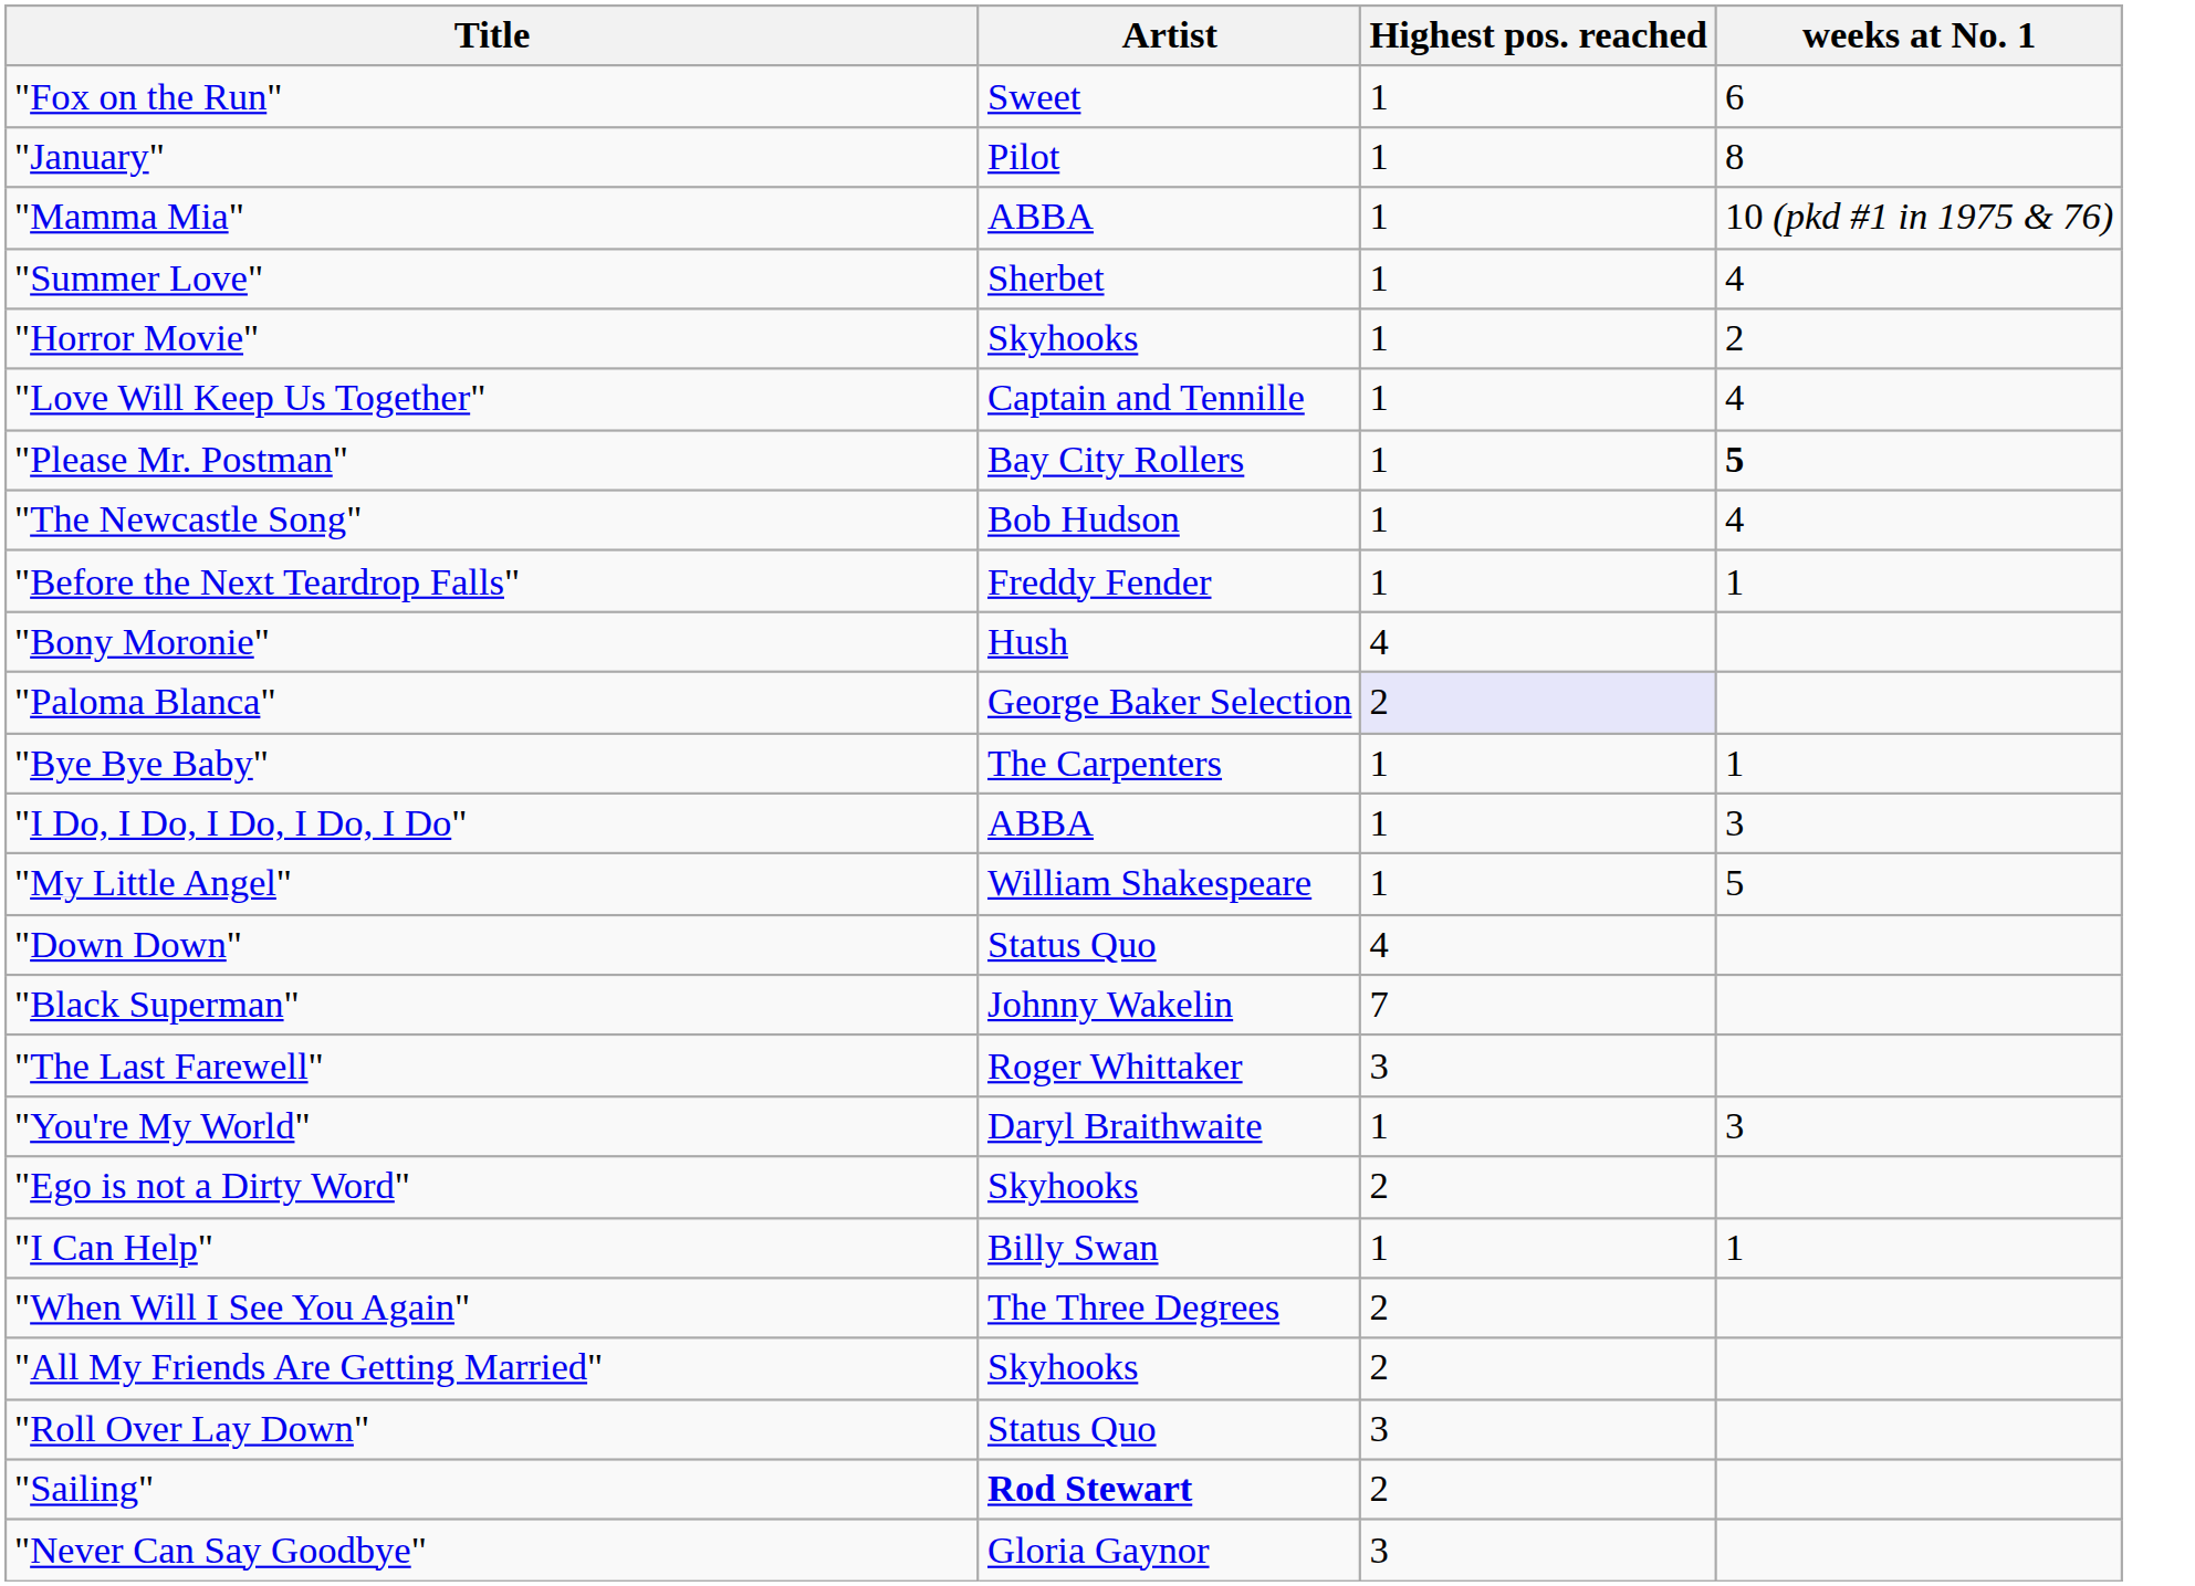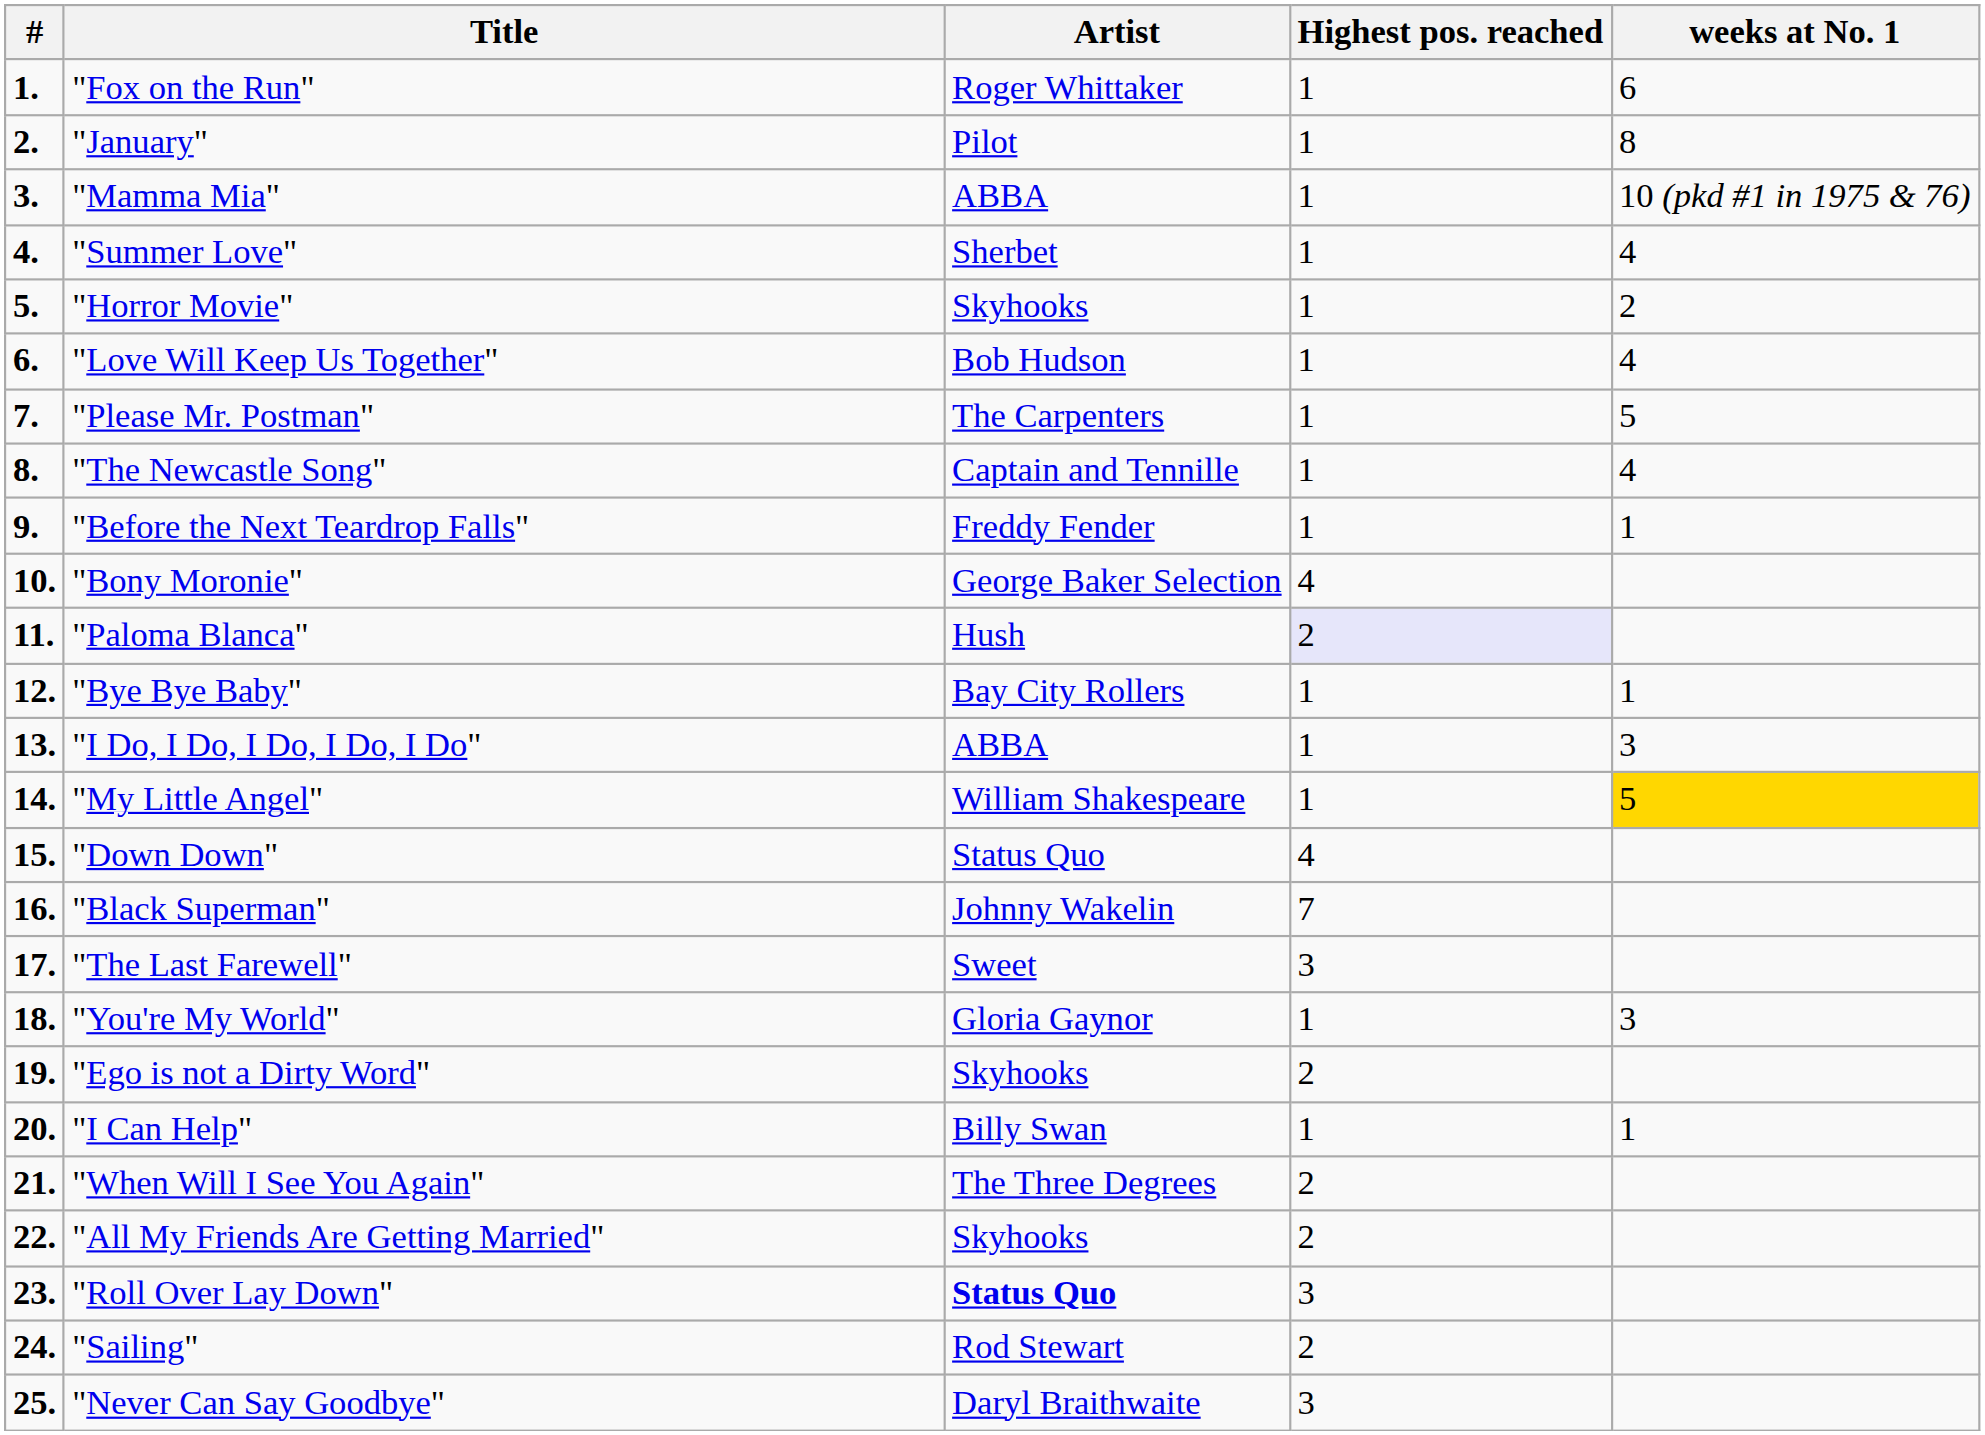 <table class="wikitable sortable">
 <tr>
+<th>#</th>
 <th width="400">Title</th>
 <th>Artist</th>
 <th>Highest pos. reached</th>
 <th>weeks at No. 1</th>
 </tr>
 <tr>
+<td><strong>1.</strong></td>
 <td>"<a href='#'>Fox on the Run</a>"</td>
-<td><a href='#'>Sweet</a></td>
+<td><a href='#'>Roger Whittaker</a></td>
 <td>1</td>
 <td>6</td>
 </tr>
 <tr>
+<td><strong>2.</strong></td>
 <td>"<a href='#'>January</a>"</td>
 <td><a href='#'>Pilot</a></td>
 <td>1</td>
 <td>8</td>
 </tr>
 <tr>
+<td><strong>3.</strong></td>
 <td>"<a href='#'>Mamma Mia</a>"</td>
 <td><a href='#'>ABBA</a></td>
 <td>1</td>
 <td>10 <em>(pkd #1 in 1975 & 76)</em></td>
 </tr>
 <tr>
+<td><strong>4.</strong></td>
 <td>"<a href='#'>Summer Love</a>"</td>
 <td><a href='#'>Sherbet</a></td>
 <td>1</td>
 <td>4</td>
 </tr>
 <tr>
+<td><strong>5.</strong></td>
 <td>"<a href='#'>Horror Movie</a>"</td>
 <td><a href='#'>Skyhooks</a></td>
 <td>1</td>
 <td>2</td>
 </tr>
 <tr>
+<td><strong>6.</strong></td>
 <td>"<a href='#'>Love Will Keep Us Together</a>"</td>
+<td><a href='#'>Bob Hudson</a></td>
+<td>1</td>
+<td>4</td>
+</tr>
+<tr>
+<td><strong>7.</strong></td>
+<td>"<a href='#'>Please Mr. Postman</a>"</td>
+<td><a href='#'>The Carpenters</a></td>
+<td>1</td>
+<td>5</td>
+</tr>
+<tr>
+<td><strong>8.</strong></td>
+<td>"<a href='#'>The Newcastle Song</a>"</td>
 <td><a href='#'>Captain and Tennille</a></td>
 <td>1</td>
 <td>4</td>
 </tr>
 <tr>
-<td>"<a href='#'>Please Mr. Postman</a>"</td>
-<td><a href='#'>Bay City Rollers</a></td>
-<td>1</td>
-<td><strong>5</strong></td>
-</tr>
-<tr>
-<td>"<a href='#'>The Newcastle Song</a>"</td>
-<td><a href='#'>Bob Hudson</a></td>
-<td>1</td>
-<td>4</td>
-</tr>
-<tr>
+<td><strong>9.</strong></td>
 <td>"<a href='#'>Before the Next Teardrop Falls</a>"</td>
 <td><a href='#'>Freddy Fender</a></td>
 <td>1</td>
 <td>1</td>
 </tr>
 <tr>
+<td><strong>10.</strong></td>
 <td>"<a href='#'>Bony Moronie</a>"</td>
-<td><a href='#'>Hush</a></td>
+<td><a href='#'>George Baker Selection</a></td>
 <td>4</td>
 <td></td>
 </tr>
 <tr>
+<td><strong>11.</strong></td>
 <td>"<a href='#'>Paloma Blanca</a>"</td>
-<td><a href='#'>George Baker Selection</a></td>
+<td><a href='#'>Hush</a></td>
 <td style="background: lavender;">2</td>
 <td></td>
 </tr>
 <tr>
+<td><strong>12.</strong></td>
 <td>"<a href='#'>Bye Bye Baby</a>"</td>
-<td><a href='#'>The Carpenters</a></td>
+<td><a href='#'>Bay City Rollers</a></td>
 <td>1</td>
 <td>1</td>
 </tr>
 <tr>
+<td><strong>13.</strong></td>
 <td>"<a href='#'>I Do, I Do, I Do, I Do, I Do</a>"</td>
 <td><a href='#'>ABBA</a></td>
 <td>1</td>
 <td>3</td>
 </tr>
 <tr>
+<td><strong>14.</strong></td>
 <td>"<a href='#'>My Little Angel</a>"</td>
 <td><a href='#'>William Shakespeare</a></td>
 <td>1</td>
-<td>5</td>
+<td style="background: gold;">5</td>
 </tr>
 <tr>
+<td><strong>15.</strong></td>
 <td>"<a href='#'>Down Down</a>"</td>
 <td><a href='#'>Status Quo</a></td>
 <td>4</td>
 <td></td>
 </tr>
 <tr>
+<td><strong>16.</strong></td>
 <td>"<a href='#'>Black Superman</a>"</td>
 <td><a href='#'>Johnny Wakelin</a></td>
 <td>7</td>
 <td></td>
 </tr>
 <tr>
+<td><strong>17.</strong></td>
 <td>"<a href='#'>The Last Farewell</a>"</td>
-<td><a href='#'>Roger Whittaker</a></td>
+<td><a href='#'>Sweet</a></td>
 <td>3</td>
 <td></td>
 </tr>
 <tr>
+<td><strong>18.</strong></td>
 <td>"<a href='#'>You're My World</a>"</td>
-<td><a href='#'>Daryl Braithwaite</a></td>
+<td><a href='#'>Gloria Gaynor</a></td>
 <td>1</td>
 <td>3</td>
 </tr>
 <tr>
+<td><strong>19.</strong></td>
 <td>"<a href='#'>Ego is not a Dirty Word</a>"</td>
 <td><a href='#'>Skyhooks</a></td>
 <td>2</td>
 <td></td>
 </tr>
 <tr>
+<td><strong>20.</strong></td>
 <td>"<a href='#'>I Can Help</a>"</td>
 <td><a href='#'>Billy Swan</a></td>
 <td>1</td>
 <td>1</td>
 </tr>
 <tr>
+<td><strong>21.</strong></td>
 <td>"<a href='#'>When Will I See You Again</a>"</td>
 <td><a href='#'>The Three Degrees</a></td>
 <td>2</td>
 <td></td>
 </tr>
 <tr>
+<td><strong>22.</strong></td>
 <td>"<a href='#'>All My Friends Are Getting Married</a>"</td>
 <td><a href='#'>Skyhooks</a></td>
 <td>2</td>
 <td></td>
 </tr>
 <tr>
+<td><strong>23.</strong></td>
 <td>"<a href='#'>Roll Over Lay Down</a>"</td>
-<td><a href='#'>Status Quo</a></td>
+<td><strong><a href='#'>Status Quo</a></strong></td>
 <td>3</td>
 <td></td>
 </tr>
 <tr>
+<td><strong>24.</strong></td>
 <td>"<a href='#'>Sailing</a>"</td>
-<td><strong><a href='#'>Rod Stewart</a></strong></td>
+<td><a href='#'>Rod Stewart</a></td>
 <td>2</td>
 <td></td>
 </tr>
 <tr>
+<td><strong>25.</strong></td>
 <td>"<a href='#'>Never Can Say Goodbye</a>"</td>
-<td><a href='#'>Gloria Gaynor</a></td>
+<td><a href='#'>Daryl Braithwaite</a></td>
 <td>3</td>
 <td></td>
 </tr>
 </table>
